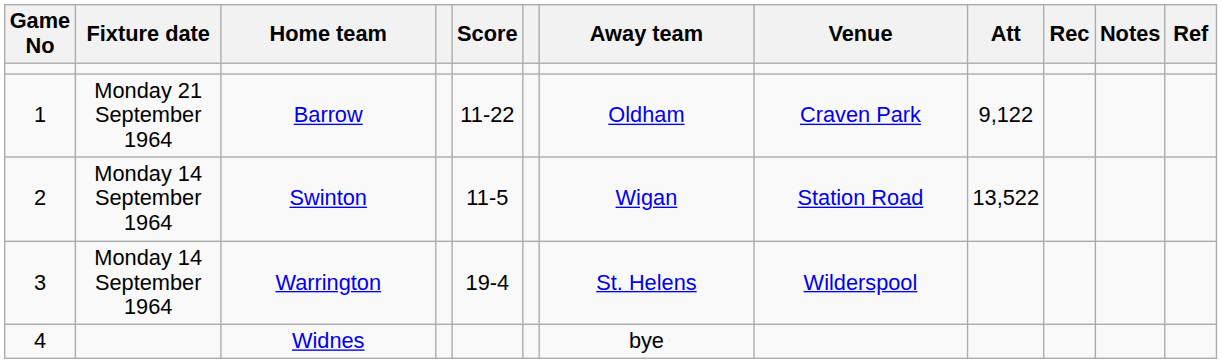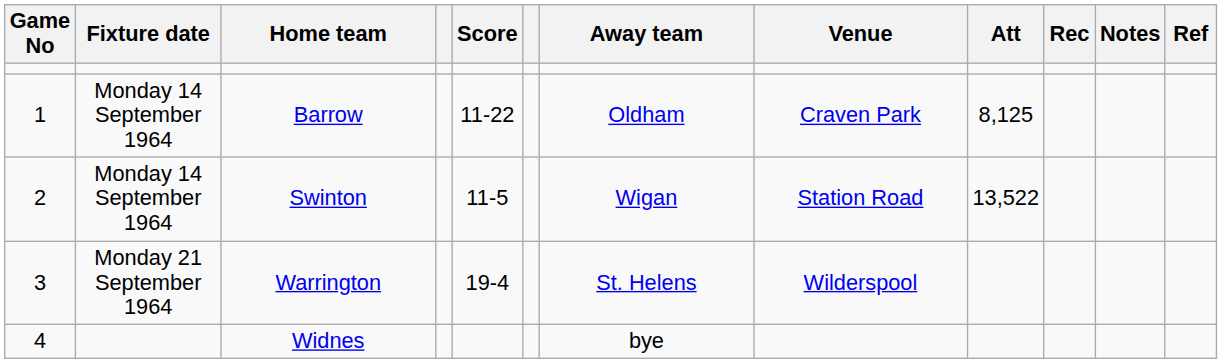 <table class="wikitable" style="text-align:center;">
 <tr>
 <th width=20 abbr="No">Game No</th>
 <th width=100 abbr="Date">Fixture date</th>
 <th width=150 abbr="Home team">Home team</th>
 <th width=5 abbr="space"></th>
 <th width=20 abbr="Score">Score</th>
 <th width=5 abbr="space"></th>
 <th width=150 abbr="Away team">Away team</th>
 <th width=150 abbr="Venue">Venue</th>
 <th width=30 abbr="Att">Att</th>
 <th width=30 abbr="Rec">Rec</th>
 <th width=20 abbr="Notes">Notes</th>
 <th width=30 abbr="Ref">Ref</th>
 </tr>
 <tr>
 <td></td>
 <td></td>
 <td></td>
 <td></td>
 <td></td>
 <td></td>
 <td></td>
 <td></td>
 <td></td>
 <td></td>
 <td></td>
 </tr>
 <tr>
 <td>1</td>
-<td>Monday 21 September 1964</td>
+<td>Monday 14 September 1964</td>
 <td><a href='#'>Barrow</a></td>
 <td></td>
 <td>11-22</td>
 <td></td>
 <td><a href='#'>Oldham</a></td>
 <td><a href='#'>Craven Park</a></td>
-<td>9,122</td>
+<td>8,125</td>
 <td></td>
 <td></td>
 <td></td>
 </tr>
 <tr>
 <td>2</td>
 <td>Monday 14 September 1964</td>
 <td><a href='#'>Swinton</a></td>
 <td></td>
 <td>11-5</td>
 <td></td>
 <td><a href='#'>Wigan</a></td>
 <td><a href='#'>Station Road</a></td>
 <td>13,522</td>
 <td></td>
 <td></td>
 <td></td>
 </tr>
 <tr>
 <td>3</td>
-<td>Monday 14 September 1964</td>
+<td>Monday 21 September 1964</td>
 <td><a href='#'>Warrington</a></td>
 <td></td>
 <td>19-4</td>
 <td></td>
 <td><a href='#'>St. Helens</a></td>
 <td><a href='#'>Wilderspool</a></td>
 <td></td>
 <td></td>
 <td></td>
 <td></td>
 </tr>
 <tr>
 <td>4</td>
 <td></td>
 <td><a href='#'>Widnes</a></td>
 <td></td>
 <td></td>
 <td></td>
 <td>bye</td>
 <td></td>
 <td></td>
 <td></td>
 <td></td>
 <td></td>
 </tr>
 </table>
